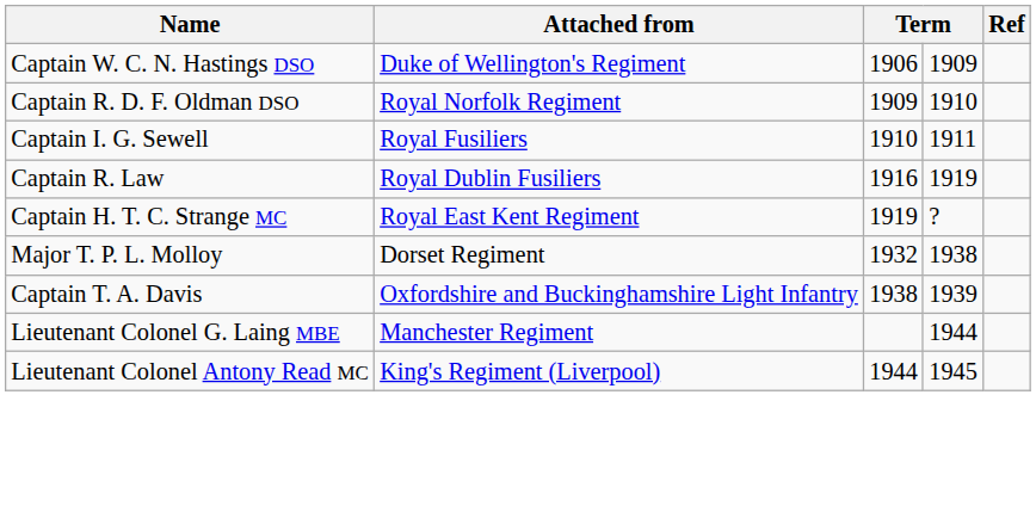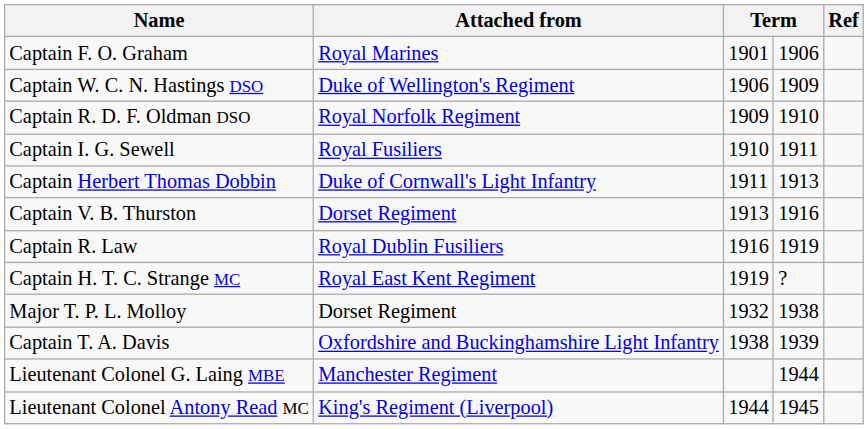 <table class="wikitable">
 <tr>
 <th>Name</th>
 <th>Attached from</th>
 <th colspan="2">Term</th>
 <th>Ref</th>
+</tr>
+<tr>
+<td>Captain F. O. Graham</td>
+<td><a href='#'>Royal Marines</a></td>
+<td>1901</td>
+<td>1906</td>
+<td></td>
 </tr>
 <tr>
 <td>Captain W. C. N. Hastings <small><a href='#'>DSO</a></small></td>
 <td><a href='#'>Duke of Wellington's Regiment</a></td>
 <td>1906</td>
 <td>1909</td>
 <td></td>
 </tr>
 <tr>
 <td>Captain R. D. F. Oldman <small>DSO</small></td>
 <td><a href='#'>Royal Norfolk Regiment</a></td>
 <td>1909</td>
 <td>1910</td>
 <td></td>
 </tr>
 <tr>
 <td>Captain I. G. Sewell</td>
 <td><a href='#'>Royal Fusiliers</a></td>
 <td>1910</td>
 <td>1911</td>
+<td></td>
+</tr>
+<tr>
+<td>Captain <a href='#'>Herbert Thomas Dobbin</a></td>
+<td><a href='#'>Duke of Cornwall's Light Infantry</a></td>
+<td>1911</td>
+<td>1913</td>
+<td></td>
+</tr>
+<tr>
+<td>Captain V. B. Thurston</td>
+<td><a href='#'>Dorset Regiment</a></td>
+<td>1913</td>
+<td>1916</td>
 <td></td>
 </tr>
 <tr>
 <td>Captain R. Law</td>
 <td><a href='#'>Royal Dublin Fusiliers</a></td>
 <td>1916</td>
 <td>1919</td>
 <td></td>
 </tr>
 <tr>
 <td>Captain H. T. C. Strange <small><a href='#'>MC</a></small></td>
 <td><a href='#'>Royal East Kent Regiment</a></td>
 <td>1919</td>
 <td>?</td>
 <td></td>
 </tr>
 <tr>
 <td>Major T. P. L. Molloy</td>
 <td>Dorset Regiment</td>
 <td>1932</td>
 <td>1938</td>
 <td></td>
 </tr>
 <tr>
 <td>Captain T. A. Davis</td>
 <td><a href='#'>Oxfordshire and Buckinghamshire Light Infantry</a></td>
 <td>1938</td>
 <td>1939</td>
 <td></td>
 </tr>
 <tr>
 <td>Lieutenant Colonel G. Laing <small><a href='#'>MBE</a></small></td>
 <td><a href='#'>Manchester Regiment</a></td>
 <td></td>
 <td>1944</td>
 <td></td>
 </tr>
 <tr>
 <td>Lieutenant Colonel <a href='#'>Antony Read</a> <small>MC</small></td>
 <td><a href='#'>King's Regiment (Liverpool)</a></td>
 <td>1944</td>
 <td>1945</td>
 <td></td>
 </tr>
 </table>
